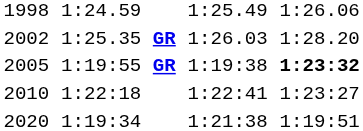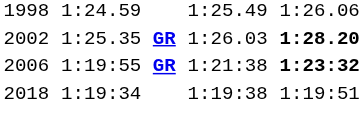 <table>
 <tr>
 <td>1998</td>
 <td></td>
 <td>1:24.59</td>
 <td></td>
 <td>1:25.49</td>
 <td></td>
 <td>1:26.06</td>
 </tr>
 <tr>
 <td>2002</td>
 <td></td>
 <td>1:25.35 <strong><a href='#'>GR</a></strong></td>
 <td></td>
 <td>1:26.03</td>
 <td></td>
-<td>1:28.20</td>
+<td><strong>1:28.20</strong></td>
 </tr>
 <tr>
-<td>2005</td>
+<td>2006</td>
 <td></td>
 <td>1:19:55 <strong><a href='#'>GR</a></strong></td>
 <td></td>
-<td>1:19:38</td>
+<td>1:21:38</td>
 <td></td>
 <td><strong>1:23:32</strong></td>
 </tr>
 <tr>
-<td>2010</td>
-<td></td>
-<td>1:22:18</td>
-<td></td>
-<td>1:22:41</td>
-<td></td>
-<td>1:23:27</td>
-</tr>
-<tr>
-<td>2020</td>
+<td>2018</td>
 <td></td>
 <td>1:19:34 </td>
 <td></td>
-<td>1:21:38</td>
+<td>1:19:38</td>
 <td></td>
 <td>1:19:51</td>
 </tr>
 </table>
